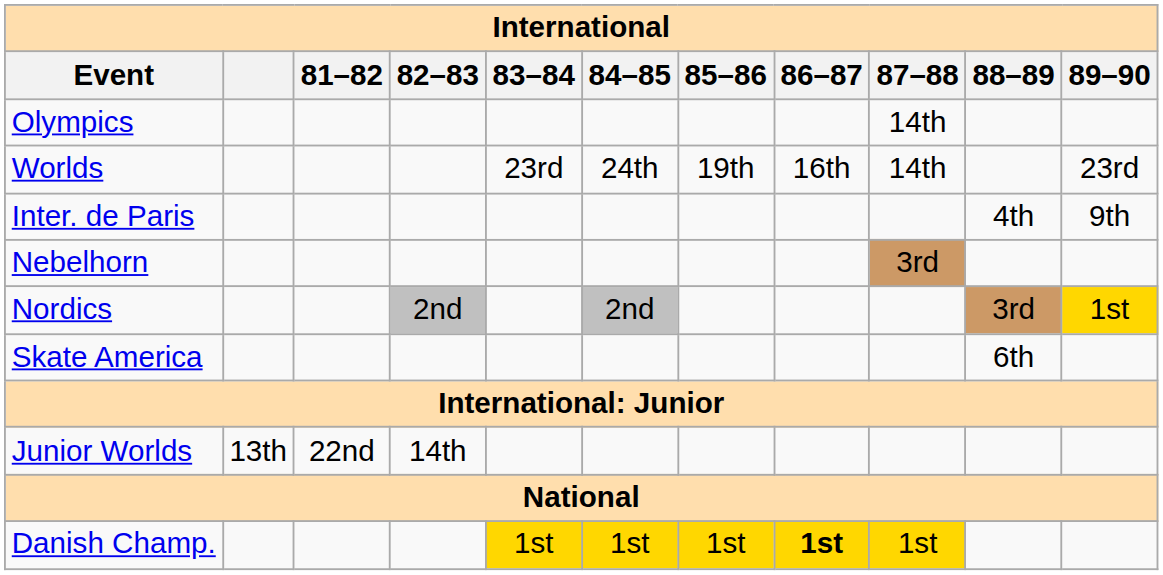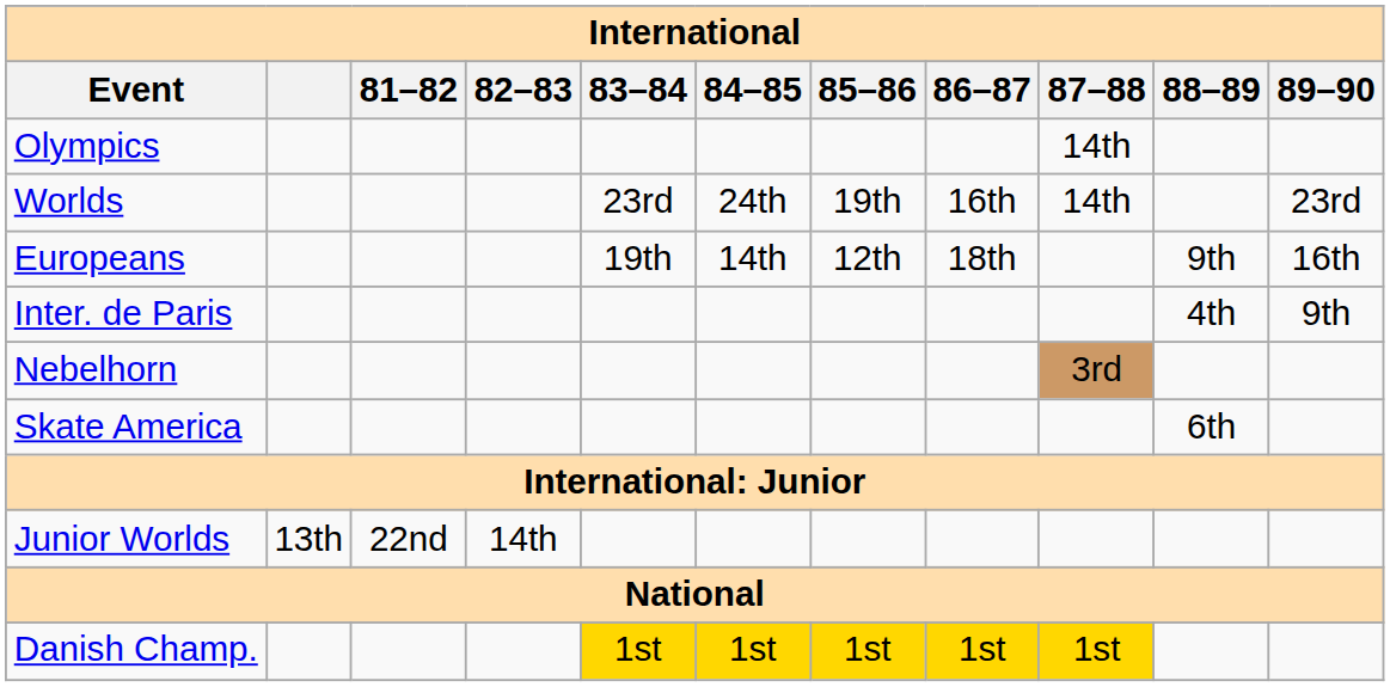 <table class="wikitable" style="text-align:center">
 <tr>
 <th style="background-color: #ffdead; " colspan=11 align=center>International</th>
 </tr>
 <tr>
 <th>Event</th>
 <th></th>
 <th>81–82</th>
 <th>82–83</th>
 <th>83–84</th>
 <th>84–85</th>
 <th>85–86</th>
 <th>86–87</th>
 <th>87–88</th>
 <th>88–89</th>
 <th>89–90</th>
 </tr>
 <tr>
 <td align=left><a href='#'>Olympics</a></td>
 <td></td>
 <td></td>
 <td></td>
 <td></td>
 <td></td>
 <td></td>
 <td></td>
 <td>14th</td>
 <td></td>
 <td></td>
 </tr>
 <tr>
 <td align=left><a href='#'>Worlds</a></td>
 <td></td>
 <td></td>
 <td></td>
 <td>23rd</td>
 <td>24th</td>
 <td>19th</td>
 <td>16th</td>
 <td>14th</td>
 <td></td>
 <td>23rd</td>
 </tr>
 <tr>
+<td align=left><a href='#'>Europeans</a></td>
+<td></td>
+<td></td>
+<td></td>
+<td>19th</td>
+<td>14th</td>
+<td>12th</td>
+<td>18th</td>
+<td></td>
+<td>9th</td>
+<td>16th</td>
+</tr>
+<tr>
 <td align=left><a href='#'>Inter. de Paris</a></td>
 <td></td>
 <td></td>
 <td></td>
 <td></td>
 <td></td>
 <td></td>
 <td></td>
 <td></td>
 <td>4th</td>
 <td>9th</td>
 </tr>
 <tr>
 <td align=left><a href='#'>Nebelhorn</a></td>
 <td></td>
 <td></td>
 <td></td>
 <td></td>
 <td></td>
 <td></td>
 <td></td>
 <td bgcolor=cc9966>3rd</td>
 <td></td>
 <td></td>
-</tr>
-<tr>
-<td align=left><a href='#'>Nordics</a></td>
-<td></td>
-<td></td>
-<td bgcolor=silver>2nd</td>
-<td></td>
-<td bgcolor=silver>2nd</td>
-<td></td>
-<td></td>
-<td></td>
-<td bgcolor=cc9966>3rd</td>
-<td bgcolor=gold>1st</td>
 </tr>
 <tr>
 <td align=left><a href='#'>Skate America</a></td>
 <td></td>
 <td></td>
 <td></td>
 <td></td>
 <td></td>
 <td></td>
 <td></td>
 <td></td>
 <td>6th</td>
 <td></td>
 </tr>
 <tr>
 <th style="background-color: #ffdead; " colspan=11 align=center>International: Junior</th>
 </tr>
 <tr>
 <td align=left><a href='#'>Junior Worlds</a></td>
 <td>13th</td>
 <td>22nd</td>
 <td>14th</td>
 <td></td>
 <td></td>
 <td></td>
 <td></td>
 <td></td>
 <td></td>
 <td></td>
 </tr>
 <tr>
 <th style="background-color: #ffdead; " colspan=11 align=center>National</th>
 </tr>
 <tr>
 <td align=left><a href='#'>Danish Champ.</a></td>
 <td></td>
 <td></td>
 <td></td>
 <td bgcolor=gold>1st</td>
 <td bgcolor=gold>1st</td>
 <td bgcolor=gold>1st</td>
-<td bgcolor=gold><strong>1st</strong></td>
+<td bgcolor=gold>1st</td>
 <td bgcolor=gold>1st</td>
 <td></td>
 <td></td>
 </tr>
 </table>
